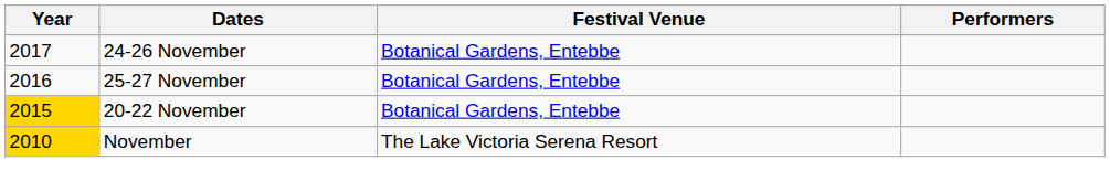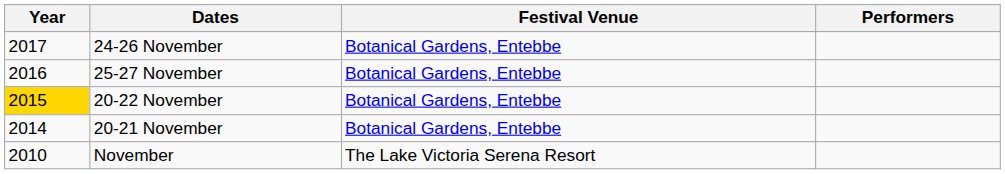 <table class="wikitable" style="width:73%;">
 <tr style="background:#ccc; text-align:center;">
 <th>Year</th>
 <th>Dates</th>
 <th>Festival Venue</th>
 <th>Performers</th>
 </tr>
 <tr>
 <td>2017</td>
 <td>24-26 November</td>
 <td><a href='#'>Botanical Gardens, Entebbe</a></td>
 <td></td>
 </tr>
 <tr>
 <td>2016</td>
 <td>25-27 November</td>
 <td><a href='#'>Botanical Gardens, Entebbe</a></td>
 <td></td>
 </tr>
 <tr>
 <td style="background: gold;">2015</td>
 <td>20-22 November</td>
 <td><a href='#'>Botanical Gardens, Entebbe</a></td>
 <td></td>
 </tr>
 <tr>
-<td style="background: gold;">2010</td>
+<td>2014</td>
+<td>20-21 November</td>
+<td><a href='#'>Botanical Gardens, Entebbe</a></td>
+<td></td>
+</tr>
+<tr>
+<td>2010</td>
 <td>November</td>
 <td>The Lake Victoria Serena Resort</td>
 <td></td>
 </tr>
 </table>
